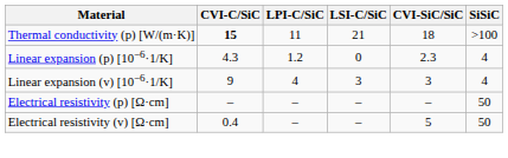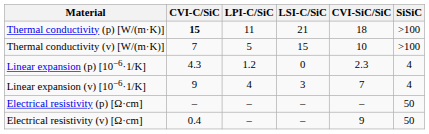 <table class="wikitable" style="text-align:center;">
 <tr>
 <th>Material</th>
 <th>CVI-C/SiC</th>
 <th>LPI-C/SiC</th>
 <th>LSI-C/SiC</th>
 <th>CVI-SiC/SiC</th>
 <th>SiSiC</th>
 </tr>
 <tr>
 <td style="text-align:left;"><a href='#'>Thermal conductivity</a> (p) [W/(m·K)]</td>
 <td><strong>15</strong></td>
 <td>11</td>
 <td>21</td>
 <td>18</td>
 <td>>100</td>
 </tr>
 <tr>
+<td style="text-align:left;">Thermal conductivity (v) [W/(m·K)]</td>
+<td>7</td>
+<td>5</td>
+<td>15</td>
+<td>10</td>
+<td>>100</td>
+</tr>
+<tr>
 <td style="text-align:left;"><a href='#'>Linear expansion</a> (p) [10<sup>−6</sup>·1/K]</td>
 <td>4.3</td>
 <td>1.2</td>
 <td>0</td>
 <td>2.3</td>
 <td>4</td>
 </tr>
 <tr>
 <td style="text-align:left;">Linear expansion (v) [10<sup>−6</sup>·1/K]</td>
 <td>9</td>
 <td>4</td>
 <td>3</td>
-<td>3</td>
+<td>7</td>
 <td>4</td>
 </tr>
 <tr>
 <td style="text-align:left;"><a href='#'>Electrical resistivity</a> (p) [Ω·cm]</td>
 <td>–</td>
 <td>–</td>
 <td>–</td>
 <td>–</td>
 <td>50</td>
 </tr>
 <tr>
 <td style="text-align:left;">Electrical resistivity (v) [Ω·cm]</td>
 <td>0.4</td>
 <td>–</td>
 <td>–</td>
-<td>5</td>
+<td>9</td>
 <td>50</td>
 </tr>
 </table>
